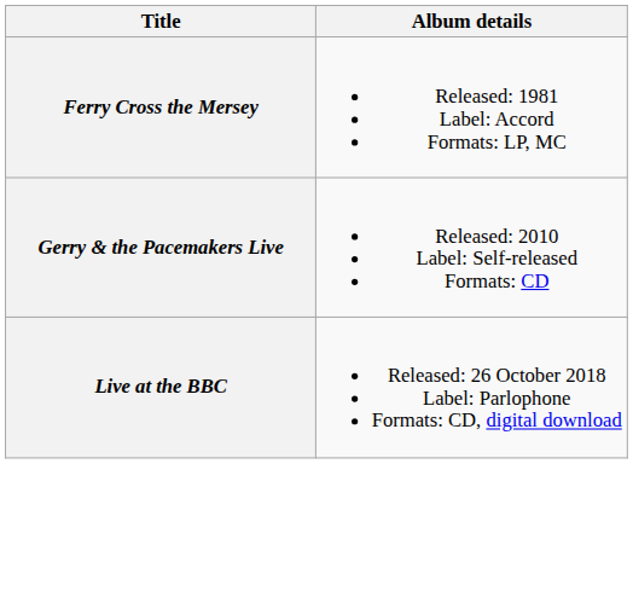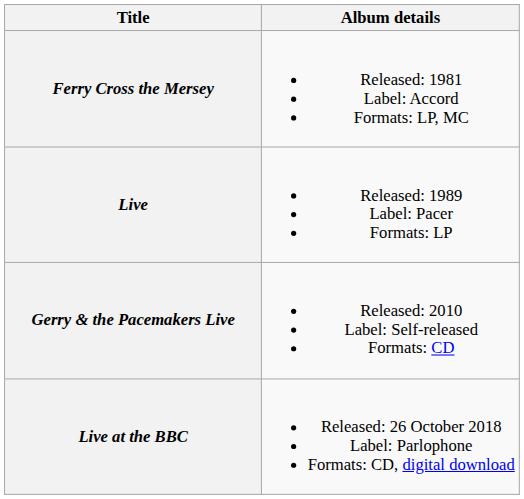 <table class="wikitable plainrowheaders" style="text-align:center;">
 <tr>
 <th scope="col" style="width:15em;">Title</th>
 <th scope="col" style="width:15em;">Album details</th>
 </tr>
 <tr>
 <th scope="row"><em>Ferry Cross the Mersey</em></th>
 <td><br><ul><li>Released: 1981</li><li>Label: Accord</li><li>Formats: LP, MC</li></ul></td>
 </tr>
 <tr>
+<th scope="row"><em>Live</em></th>
+<td><br><ul><li>Released: 1989</li><li>Label: Pacer</li><li>Formats: LP</li></ul></td>
+</tr>
+<tr>
 <th scope="row"><em>Gerry & the Pacemakers Live</em></th>
 <td><br><ul><li>Released: 2010</li><li>Label: Self-released</li><li>Formats: <a href='#'>CD</a></li></ul></td>
 </tr>
 <tr>
 <th scope="row"><em>Live at the BBC</em></th>
 <td><br><ul><li>Released: 26 October 2018</li><li>Label: Parlophone</li><li>Formats: CD, <a href='#'>digital download</a></li></ul></td>
 </tr>
 </table>
